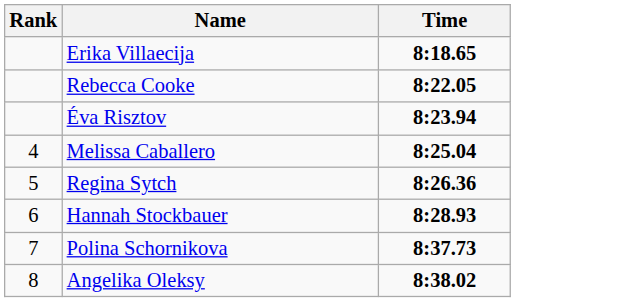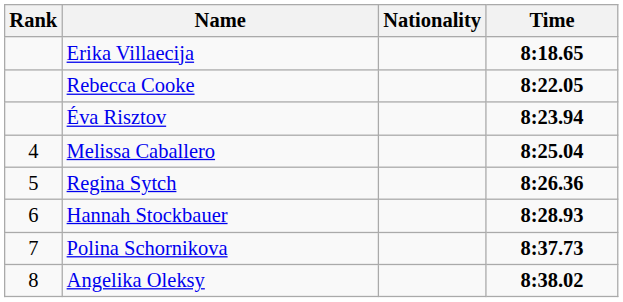 <table class="wikitable">
 <tr>
 <th>Rank</th>
 <th style="width: 15em">Name</th>
+<th>Nationality</th>
 <th style="width: 6em">Time</th>
 </tr>
 <tr>
 <td align="center"></td>
 <td><a href='#'>Erika Villaecija</a></td>
+<td></td>
 <td align="center"><strong>8:18.65</strong></td>
 </tr>
 <tr>
 <td align="center"></td>
 <td><a href='#'>Rebecca Cooke</a></td>
+<td></td>
 <td align="center"><strong>8:22.05</strong></td>
 </tr>
 <tr>
 <td align="center"></td>
 <td><a href='#'>Éva Risztov</a></td>
+<td></td>
 <td align="center"><strong>8:23.94</strong></td>
 </tr>
 <tr>
 <td align="center">4</td>
 <td><a href='#'>Melissa Caballero</a></td>
+<td></td>
 <td align="center"><strong>8:25.04</strong></td>
 </tr>
 <tr>
 <td align="center">5</td>
 <td><a href='#'>Regina Sytch</a></td>
+<td></td>
 <td align="center"><strong>8:26.36</strong></td>
 </tr>
 <tr>
 <td align="center">6</td>
 <td><a href='#'>Hannah Stockbauer</a></td>
+<td></td>
 <td align="center"><strong>8:28.93</strong></td>
 </tr>
 <tr>
 <td align="center">7</td>
 <td><a href='#'>Polina Schornikova</a></td>
+<td></td>
 <td align="center"><strong>8:37.73</strong></td>
 </tr>
 <tr>
 <td align="center">8</td>
 <td><a href='#'>Angelika Oleksy</a></td>
+<td></td>
 <td align="center"><strong>8:38.02</strong></td>
 </tr>
 </table>
